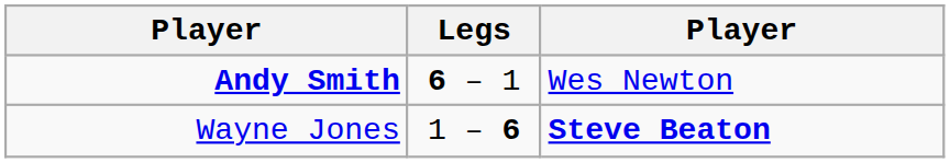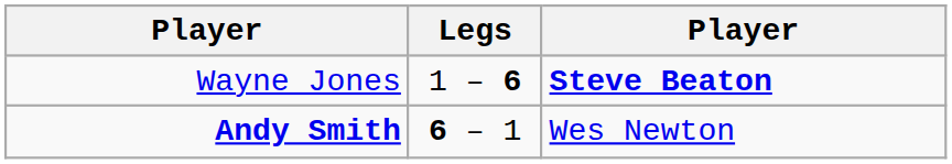 <table class=wikitable style="text-align:center">
 <tr>
 <th width=163>Player</th>
 <th width=50>Legs</th>
 <th width=163>Player</th>
 </tr>
 <tr align=left>
+<td align=right><a href='#'>Wayne Jones</a> </td>
+<td align=center>1 – <strong>6</strong></td>
+<td> <strong><a href='#'>Steve Beaton</a></strong></td>
+</tr>
+<tr align=left>
 <td align=right><strong><a href='#'>Andy Smith</a></strong> </td>
 <td align=center><strong>6</strong> – 1</td>
 <td> <a href='#'>Wes Newton</a></td>
 </tr>
-<tr align=left>
-<td align=right><a href='#'>Wayne Jones</a> </td>
-<td align=center>1 – <strong>6</strong></td>
-<td> <strong><a href='#'>Steve Beaton</a></strong></td>
-</tr>
 </table>
